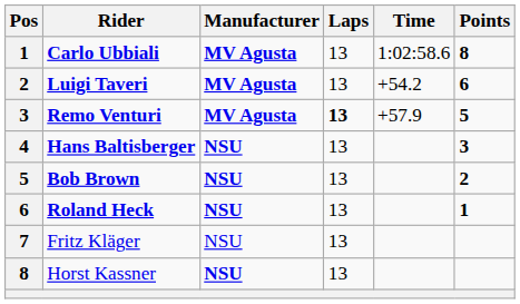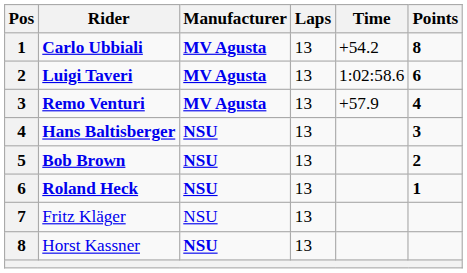 <table class="wikitable" style="font-size: 95%;">
 <tr>
 <th>Pos</th>
 <th>Rider</th>
 <th>Manufacturer</th>
 <th>Laps</th>
 <th>Time</th>
 <th>Points</th>
 </tr>
 <tr>
 <th>1</th>
 <td> <strong><a href='#'>Carlo Ubbiali</a></strong></td>
 <td><strong><a href='#'>MV Agusta</a></strong></td>
 <td>13</td>
-<td>1:02:58.6</td>
+<td>+54.2</td>
 <td><strong>8</strong></td>
 </tr>
 <tr>
 <th>2</th>
 <td> <strong><a href='#'>Luigi Taveri</a></strong></td>
 <td><strong><a href='#'>MV Agusta</a></strong></td>
 <td>13</td>
-<td>+54.2</td>
+<td>1:02:58.6</td>
 <td><strong>6</strong></td>
 </tr>
 <tr>
 <th>3</th>
 <td> <strong><a href='#'>Remo Venturi</a></strong></td>
 <td><strong><a href='#'>MV Agusta</a></strong></td>
-<td><strong>13</strong></td>
+<td>13</td>
 <td>+57.9</td>
-<td><strong>5</strong></td>
+<td><strong>4</strong></td>
 </tr>
 <tr>
 <th>4</th>
 <td> <strong><a href='#'>Hans Baltisberger</a></strong></td>
 <td><strong><a href='#'>NSU</a></strong></td>
 <td>13</td>
 <td></td>
 <td><strong>3</strong></td>
 </tr>
 <tr>
 <th>5</th>
 <td> <strong><a href='#'>Bob Brown</a></strong></td>
 <td><strong><a href='#'>NSU</a></strong></td>
 <td>13</td>
 <td></td>
 <td><strong>2</strong></td>
 </tr>
 <tr>
 <th>6</th>
 <td> <strong><a href='#'>Roland Heck</a></strong></td>
 <td><strong><a href='#'>NSU</a></strong></td>
 <td>13</td>
 <td></td>
 <td><strong>1</strong></td>
 </tr>
 <tr>
 <th>7</th>
 <td> <a href='#'>Fritz Kläger</a></td>
 <td><a href='#'>NSU</a></td>
 <td>13</td>
 <td></td>
 <td></td>
 </tr>
 <tr>
 <th>8</th>
 <td> <a href='#'>Horst Kassner</a></td>
 <td><strong><a href='#'>NSU</a></strong></td>
 <td>13</td>
 <td></td>
 <td></td>
 </tr>
 <tr>
 <th colspan=6></th>
 </tr>
 </table>
